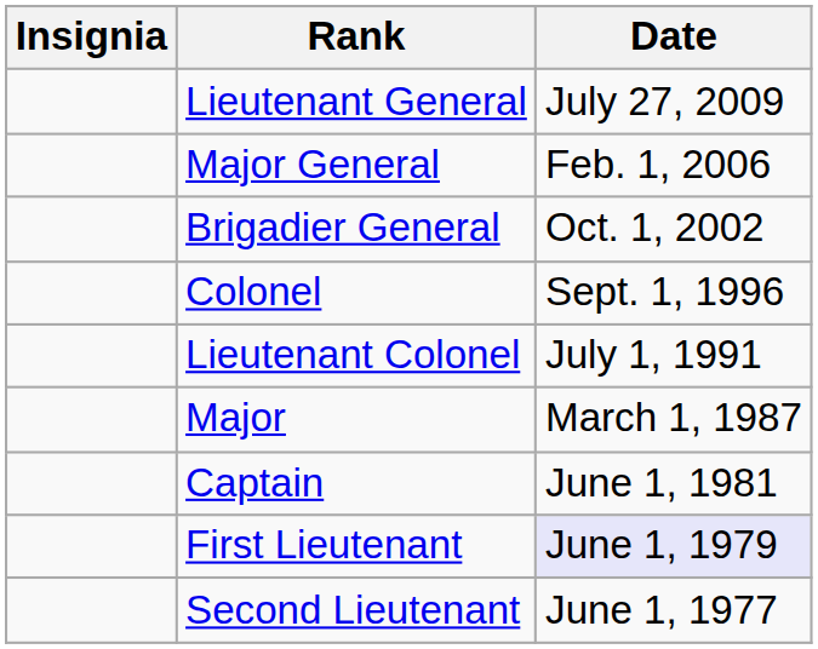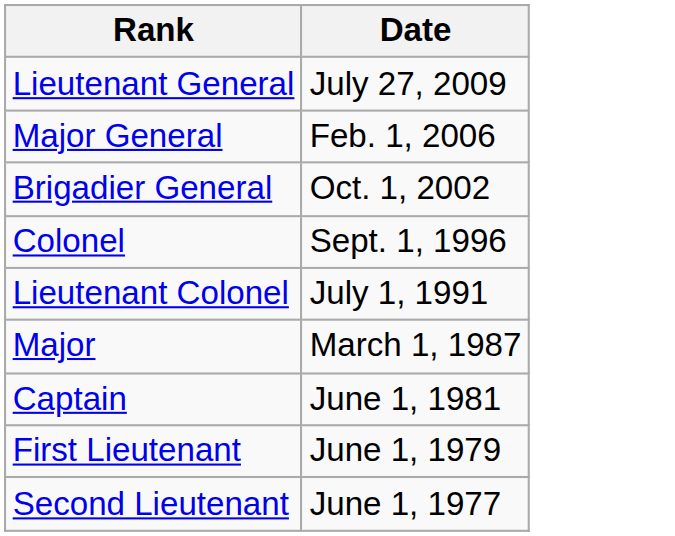 <table class="wikitable">
 <tr>
-<th>Insignia</th>
 <th>Rank</th>
 <th>Date</th>
 </tr>
 <tr>
-<td></td>
 <td><a href='#'>Lieutenant General</a></td>
 <td>July 27, 2009</td>
 </tr>
 <tr>
-<td></td>
 <td><a href='#'>Major General</a></td>
 <td>Feb. 1, 2006</td>
 </tr>
 <tr>
-<td></td>
 <td><a href='#'>Brigadier General</a></td>
 <td>Oct. 1, 2002</td>
 </tr>
 <tr>
-<td></td>
 <td><a href='#'>Colonel</a></td>
 <td>Sept. 1, 1996</td>
 </tr>
 <tr>
-<td></td>
 <td><a href='#'>Lieutenant Colonel</a></td>
 <td>July 1, 1991</td>
 </tr>
 <tr>
-<td></td>
 <td><a href='#'>Major</a></td>
 <td>March 1, 1987</td>
 </tr>
 <tr>
-<td></td>
 <td><a href='#'>Captain</a></td>
 <td>June 1, 1981</td>
 </tr>
 <tr>
-<td></td>
 <td><a href='#'>First Lieutenant</a></td>
-<td style="background: lavender;">June 1, 1979</td>
+<td>June 1, 1979</td>
 </tr>
 <tr>
-<td></td>
 <td><a href='#'>Second Lieutenant</a></td>
 <td>June 1, 1977</td>
 </tr>
 </table>
